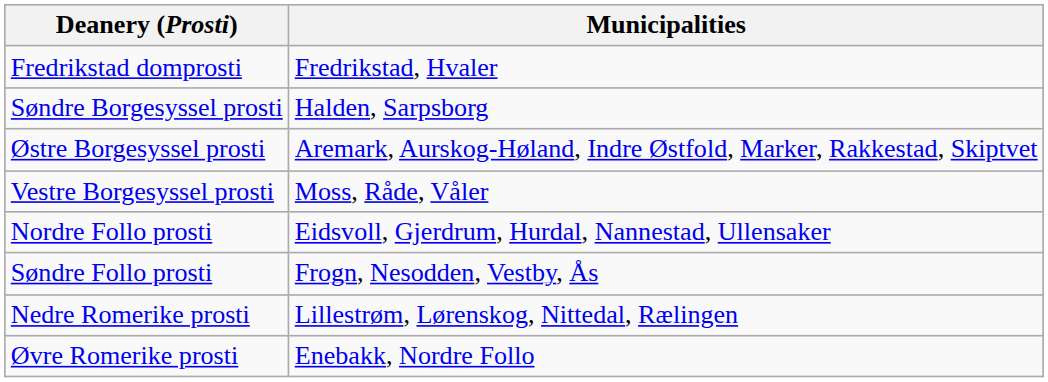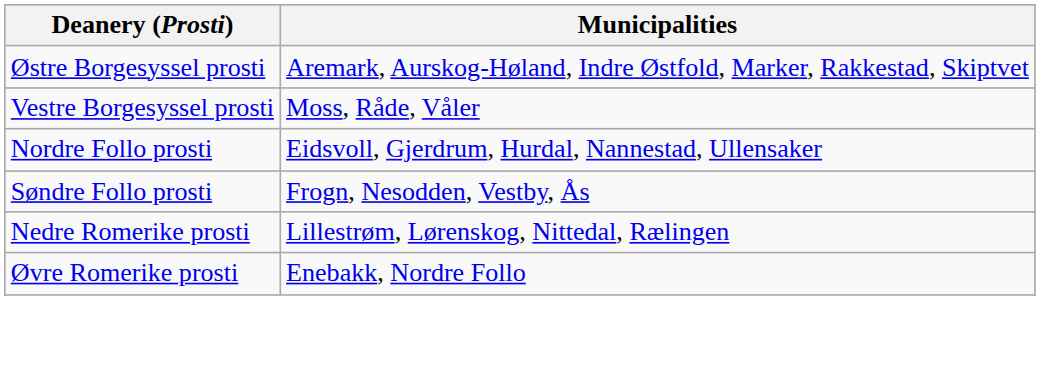 <table class="wikitable">
 <tr>
 <th>Deanery (<em>Prosti</em>)</th>
 <th>Municipalities</th>
-</tr>
-<tr>
-<td><a href='#'>Fredrikstad domprosti</a></td>
-<td><a href='#'>Fredrikstad</a>, <a href='#'>Hvaler</a></td>
-</tr>
-<tr>
-<td><a href='#'>Søndre Borgesyssel prosti</a></td>
-<td><a href='#'>Halden</a>, <a href='#'>Sarpsborg</a></td>
 </tr>
 <tr>
 <td><a href='#'>Østre Borgesyssel prosti</a></td>
 <td><a href='#'>Aremark</a>, <a href='#'>Aurskog-Høland</a>, <a href='#'>Indre Østfold</a>, <a href='#'>Marker</a>, <a href='#'>Rakkestad</a>, <a href='#'>Skiptvet</a></td>
 </tr>
 <tr>
 <td><a href='#'>Vestre Borgesyssel prosti</a></td>
 <td><a href='#'>Moss</a>, <a href='#'>Råde</a>, <a href='#'>Våler</a></td>
 </tr>
 <tr>
 <td><a href='#'>Nordre Follo prosti</a></td>
 <td><a href='#'>Eidsvoll</a>, <a href='#'>Gjerdrum</a>, <a href='#'>Hurdal</a>, <a href='#'>Nannestad</a>, <a href='#'>Ullensaker</a></td>
 </tr>
 <tr>
 <td><a href='#'>Søndre Follo prosti</a></td>
 <td><a href='#'>Frogn</a>, <a href='#'>Nesodden</a>, <a href='#'>Vestby</a>, <a href='#'>Ås</a></td>
 </tr>
 <tr>
 <td><a href='#'>Nedre Romerike prosti</a></td>
 <td><a href='#'>Lillestrøm</a>, <a href='#'>Lørenskog</a>, <a href='#'>Nittedal</a>, <a href='#'>Rælingen</a></td>
 </tr>
 <tr>
 <td><a href='#'>Øvre Romerike prosti</a></td>
 <td><a href='#'>Enebakk</a>, <a href='#'>Nordre Follo</a></td>
 </tr>
 </table>
